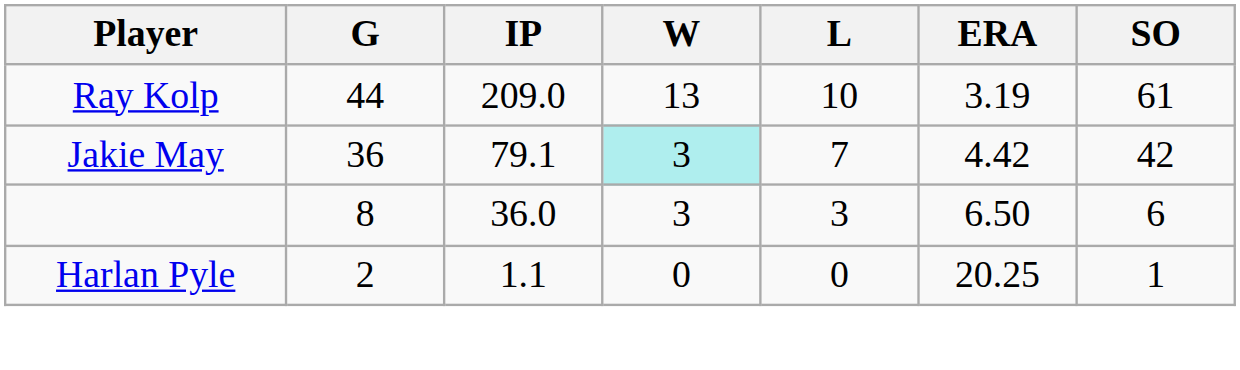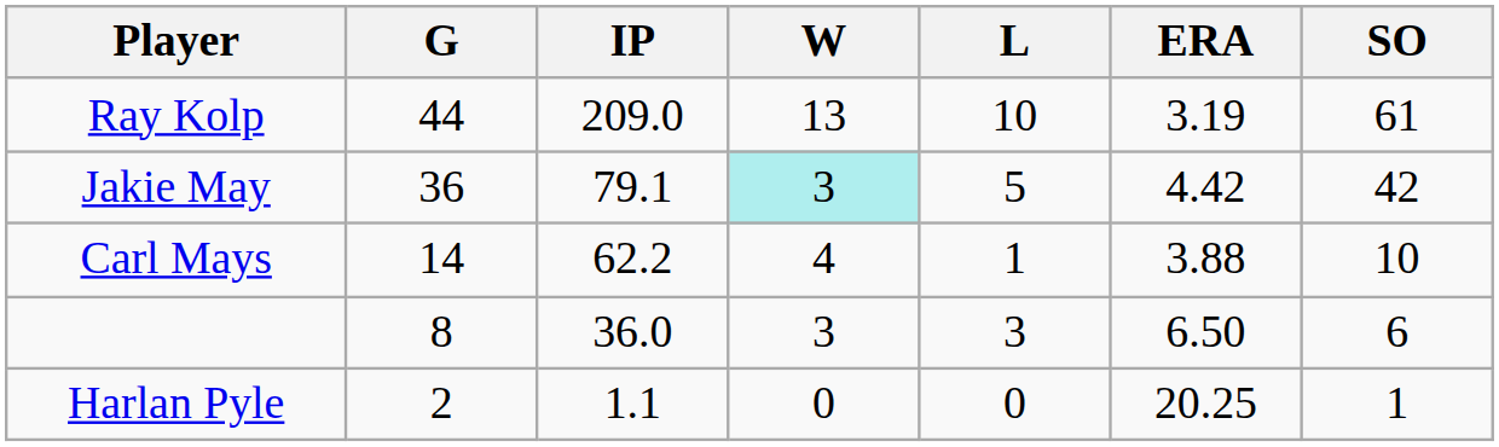 <table class="wikitable sortable">
 <tr>
 <th bgcolor="#DDDDFF" width="16%">Player</th>
 <th bgcolor="#DDDDFF" width="9%">G</th>
 <th bgcolor="#DDDDFF" width="9%">IP</th>
 <th bgcolor="#DDDDFF" width="9%">W</th>
 <th bgcolor="#DDDDFF" width="9%">L</th>
 <th bgcolor="#DDDDFF" width="9%">ERA</th>
 <th bgcolor="#DDDDFF" width="9%">SO</th>
 </tr>
 <tr align="center">
 <td><a href='#'>Ray Kolp</a></td>
 <td>44</td>
 <td>209.0</td>
 <td>13</td>
 <td>10</td>
 <td>3.19</td>
 <td>61</td>
 </tr>
 <tr align=center>
 <td><a href='#'>Jakie May</a></td>
 <td>36</td>
 <td>79.1</td>
 <td style="background: paleturquoise;">3</td>
-<td>7</td>
+<td>5</td>
 <td>4.42</td>
 <td>42</td>
+</tr>
+<tr align=center>
+<td><a href='#'>Carl Mays</a></td>
+<td>14</td>
+<td>62.2</td>
+<td>4</td>
+<td>1</td>
+<td>3.88</td>
+<td>10</td>
 </tr>
 <tr align=center>
 <td></td>
 <td>8</td>
 <td>36.0</td>
 <td>3</td>
 <td>3</td>
 <td>6.50</td>
 <td>6</td>
 </tr>
 <tr align="center">
 <td><a href='#'>Harlan Pyle</a></td>
 <td>2</td>
 <td>1.1</td>
 <td>0</td>
 <td>0</td>
 <td>20.25</td>
 <td>1</td>
 </tr>
 </table>
